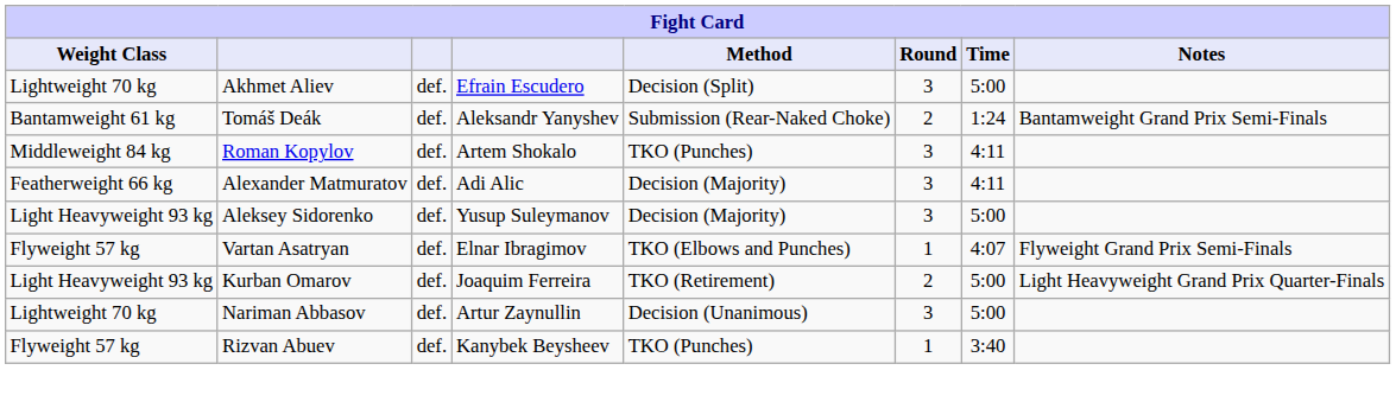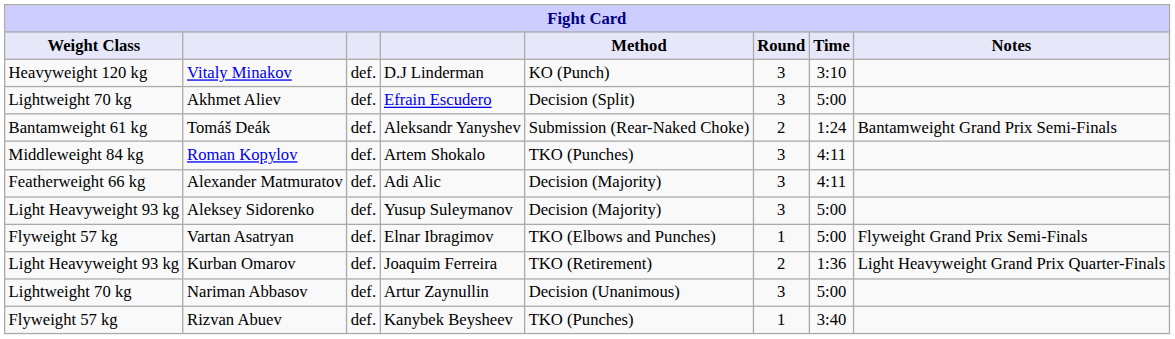 <table class="wikitable" style="font-size: 80%;">
 <tr>
 <th colspan="8" style="background-color: #ccf; color: #000080; text-align: center;"><strong>Fight Card</strong></th>
 </tr>
 <tr>
 <th colspan="1" style="background-color: #E6E8FA; color: #000000; text-align: center;">Weight Class</th>
 <th colspan="1" style="background-color: #E6E8FA; color: #000000; text-align: center;"></th>
 <th colspan="1" style="background-color: #E6E8FA; color: #000000; text-align: center;"></th>
 <th colspan="1" style="background-color: #E6E8FA; color: #000000; text-align: center;"></th>
 <th colspan="1" style="background-color: #E6E8FA; color: #000000; text-align: center;">Method</th>
 <th colspan="1" style="background-color: #E6E8FA; color: #000000; text-align: center;">Round</th>
 <th colspan="1" style="background-color: #E6E8FA; color: #000000; text-align: center;">Time</th>
 <th colspan="1" style="background-color: #E6E8FA; color: #000000; text-align: center;">Notes</th>
+</tr>
+<tr>
+<td>Heavyweight 120 kg</td>
+<td> <a href='#'>Vitaly Minakov</a></td>
+<td>def.</td>
+<td> D.J Linderman</td>
+<td>KO (Punch)</td>
+<td align=center>3</td>
+<td align=center>3:10</td>
+<td></td>
 </tr>
 <tr>
 <td>Lightweight 70 kg</td>
 <td> Akhmet Aliev</td>
 <td>def.</td>
 <td> <a href='#'>Efrain Escudero</a></td>
 <td>Decision (Split)</td>
 <td align=center>3</td>
 <td align=center>5:00</td>
 <td></td>
 </tr>
 <tr>
 <td>Bantamweight 61 kg</td>
 <td> Tomáš Deák</td>
 <td>def.</td>
 <td> Aleksandr Yanyshev</td>
 <td>Submission (Rear-Naked Choke)</td>
 <td align=center>2</td>
 <td align=center>1:24</td>
 <td>Bantamweight Grand Prix Semi-Finals</td>
 </tr>
 <tr>
 <td>Middleweight 84 kg</td>
 <td> <a href='#'>Roman Kopylov</a></td>
 <td>def.</td>
 <td> Artem Shokalo</td>
 <td>TKO (Punches)</td>
 <td align=center>3</td>
 <td align=center>4:11</td>
 <td></td>
 </tr>
 <tr>
 <td>Featherweight 66 kg</td>
 <td> Alexander Matmuratov</td>
 <td>def.</td>
 <td> Adi Alic</td>
 <td>Decision (Majority)</td>
 <td align=center>3</td>
 <td align=center>4:11</td>
 <td></td>
 </tr>
 <tr>
 <td>Light Heavyweight 93 kg</td>
 <td> Aleksey Sidorenko</td>
 <td>def.</td>
 <td> Yusup Suleymanov</td>
 <td>Decision (Majority)</td>
 <td align=center>3</td>
 <td align=center>5:00</td>
 <td></td>
 </tr>
 <tr>
 <td>Flyweight 57 kg</td>
 <td> Vartan Asatryan</td>
 <td>def.</td>
 <td> Elnar Ibragimov</td>
 <td>TKO (Elbows and Punches)</td>
 <td align=center>1</td>
-<td align=center>4:07</td>
+<td align=center>5:00</td>
 <td>Flyweight Grand Prix Semi-Finals</td>
 </tr>
 <tr>
 <td>Light Heavyweight 93 kg</td>
 <td> Kurban Omarov</td>
 <td>def.</td>
 <td> Joaquim Ferreira</td>
 <td>TKO (Retirement)</td>
 <td align=center>2</td>
-<td align=center>5:00</td>
+<td align=center>1:36</td>
 <td>Light Heavyweight Grand Prix Quarter-Finals</td>
 </tr>
 <tr>
 <td>Lightweight 70 kg</td>
 <td> Nariman Abbasov</td>
 <td>def.</td>
 <td> Artur Zaynullin</td>
 <td>Decision (Unanimous)</td>
 <td align=center>3</td>
 <td align=center>5:00</td>
 <td></td>
 </tr>
 <tr>
 <td>Flyweight 57 kg</td>
 <td> Rizvan Abuev</td>
 <td>def.</td>
 <td> Kanybek Beysheev</td>
 <td>TKO (Punches)</td>
 <td align=center>1</td>
 <td align=center>3:40</td>
 <td></td>
 </tr>
 </table>
